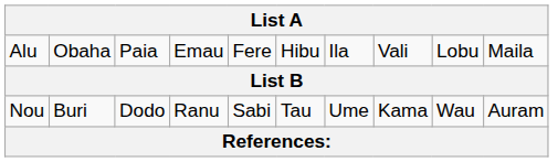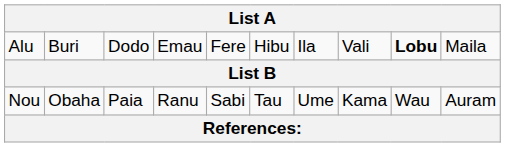 <table class="wikitable" style="float:left">
 <tr>
 <th scope="col" colspan=10>List A</th>
 </tr>
 <tr>
 <td scope="row">Alu</td>
-<td>Obaha</td>
-<td>Paia</td>
+<td>Buri</td>
+<td>Dodo</td>
 <td>Emau</td>
 <td>Fere</td>
 <td>Hibu</td>
 <td>Ila</td>
 <td>Vali</td>
-<td>Lobu</td>
+<td><strong>Lobu</strong></td>
 <td>Maila</td>
 </tr>
 <tr>
 <th scope="col" colspan=10>List B</th>
 </tr>
 <tr>
 <td scope="row">Nou</td>
-<td>Buri</td>
-<td>Dodo</td>
+<td>Obaha</td>
+<td>Paia</td>
 <td>Ranu</td>
 <td>Sabi</td>
 <td>Tau</td>
 <td>Ume</td>
 <td>Kama</td>
 <td>Wau</td>
 <td>Auram</td>
 </tr>
 <tr>
 <th colspan=10>References:</th>
 </tr>
 </table>
